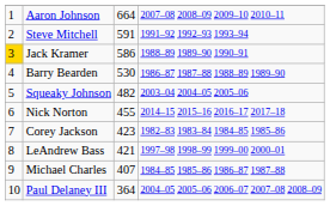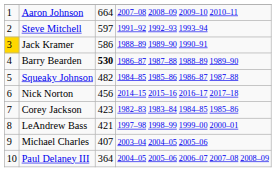 <table class="wikitable">
 <tr>
 </tr>
 <tr>
 <td>1</td>
 <td><a href='#'>Aaron Johnson</a></td>
 <td>664</td>
 <td style="font-size:80%;"><a href='#'>2007–08</a> <a href='#'>2008–09</a> <a href='#'>2009–10</a> <a href='#'>2010–11</a></td>
 </tr>
 <tr>
 <td>2</td>
 <td><a href='#'>Steve Mitchell</a></td>
-<td>591</td>
+<td>597</td>
 <td style="font-size:80%;"><a href='#'>1991–92</a> <a href='#'>1992–93</a> <a href='#'>1993–94</a></td>
 </tr>
 <tr>
 <td style="background: gold;">3</td>
 <td>Jack Kramer</td>
 <td>586</td>
 <td style="font-size:80%;"><a href='#'>1988–89</a> <a href='#'>1989–90</a> <a href='#'>1990–91</a></td>
 </tr>
 <tr>
 <td>4</td>
 <td>Barry Bearden</td>
-<td>530</td>
+<td><strong>530</strong></td>
 <td style="font-size:80%;"><a href='#'>1986–87</a> <a href='#'>1987–88</a> <a href='#'>1988–89</a> <a href='#'>1989–90</a></td>
 </tr>
 <tr>
 <td>5</td>
 <td><a href='#'>Squeaky Johnson</a></td>
 <td>482</td>
-<td style="font-size:80%;"><a href='#'>2003–04</a> <a href='#'>2004–05</a> <a href='#'>2005–06</a></td>
+<td style="font-size:80%;"><a href='#'>1984–85</a> <a href='#'>1985–86</a> <a href='#'>1986–87</a> <a href='#'>1987–88</a></td>
 </tr>
 <tr>
 <td>6</td>
 <td>Nick Norton</td>
-<td>455</td>
+<td>456</td>
 <td style="font-size:80%;"><a href='#'>2014–15</a> <a href='#'>2015–16</a> <a href='#'>2016–17</a> <a href='#'>2017–18</a></td>
 </tr>
 <tr>
 <td>7</td>
 <td>Corey Jackson</td>
 <td>423</td>
 <td style="font-size:80%;"><a href='#'>1982–83</a> <a href='#'>1983–84</a> <a href='#'>1984–85</a> <a href='#'>1985–86</a></td>
 </tr>
 <tr>
 <td>8</td>
 <td>LeAndrew Bass</td>
 <td>421</td>
 <td style="font-size:80%;"><a href='#'>1997–98</a> <a href='#'>1998–99</a> <a href='#'>1999–00</a> <a href='#'>2000–01</a></td>
 </tr>
 <tr>
 <td>9</td>
 <td>Michael Charles</td>
 <td>407</td>
-<td style="font-size:80%;"><a href='#'>1984–85</a> <a href='#'>1985–86</a> <a href='#'>1986–87</a> <a href='#'>1987–88</a></td>
+<td style="font-size:80%;"><a href='#'>2003–04</a> <a href='#'>2004–05</a> <a href='#'>2005–06</a></td>
 </tr>
 <tr>
 <td>10</td>
 <td><a href='#'>Paul Delaney III</a></td>
 <td>364</td>
 <td style="font-size:80%;"><a href='#'>2004–05</a> <a href='#'>2005–06</a> <a href='#'>2006–07</a> <a href='#'>2007–08</a> <a href='#'>2008–09</a></td>
 </tr>
 </table>
